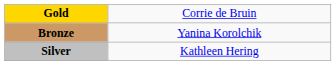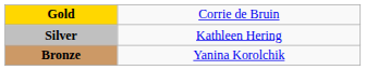 <table class="wikitable" style="text-align:center; " width="35%">
 <tr>
 <td bgcolor="gold"><strong>Gold</strong></td>
 <td><a href='#'>Corrie de Bruin</a><br>  <small><em></em></small></td>
 </tr>
 <tr>
+<td bgcolor="silver"><strong>Silver</strong></td>
+<td><a href='#'>Kathleen Hering</a><br>  <small><em></em></small></td>
+</tr>
+<tr>
 <td bgcolor="CC9966"><strong>Bronze</strong></td>
 <td><a href='#'>Yanina Korolchik</a><br>  <small><em></em></small></td>
 </tr>
-<tr>
-<td bgcolor="silver"><strong>Silver</strong></td>
-<td><a href='#'>Kathleen Hering</a><br>  <small><em></em></small></td>
-</tr>
 </table>
